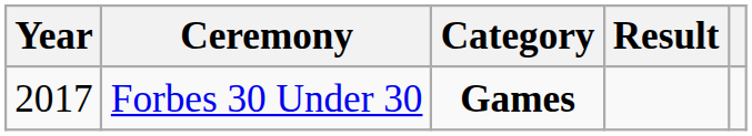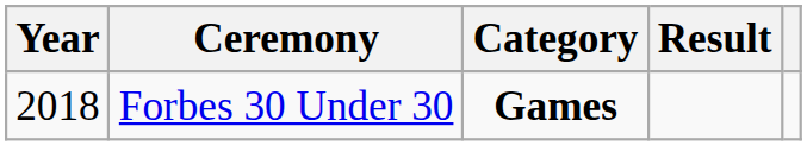 <table class="wikitable plainrowheaders" style="text-align:center;">
 <tr>
 <th>Year</th>
 <th>Ceremony</th>
 <th>Category</th>
 <th>Result</th>
 <th></th>
 </tr>
 <tr>
-<td>2017</td>
+<td>2018</td>
 <td><a href='#'>Forbes 30 Under 30</a></td>
 <td><strong>Games</strong></td>
 <td></td>
 <td align="center"></td>
 </tr>
 </table>
